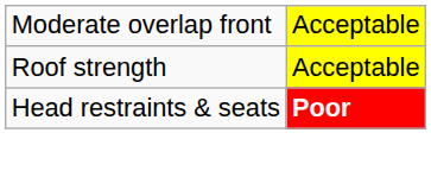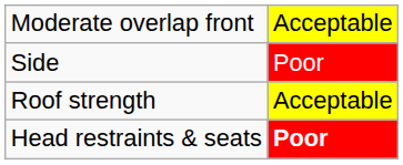 <table class="wikitable">
 <tr>
 <td>Moderate overlap front</td>
 <td style="background: yellow">Acceptable</td>
+</tr>
+<tr>
+<td>Side</td>
+<td style="color:white;background: red">Poor</td>
 </tr>
 <tr>
 <td>Roof strength</td>
 <td style="background: yellow">Acceptable</td>
 </tr>
 <tr>
 <td>Head restraints & seats</td>
 <td style="color:white;background: red"><strong>Poor</strong></td>
 </tr>
 </table>
